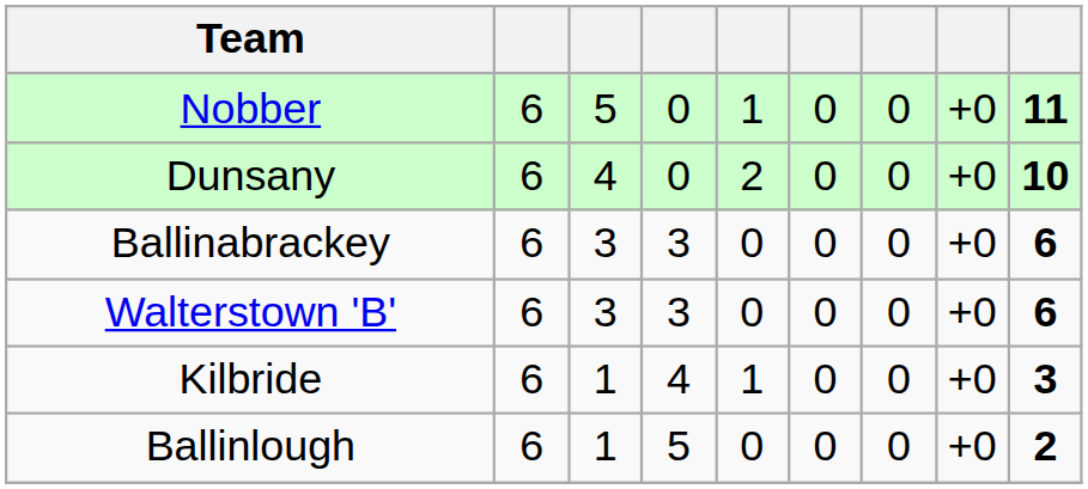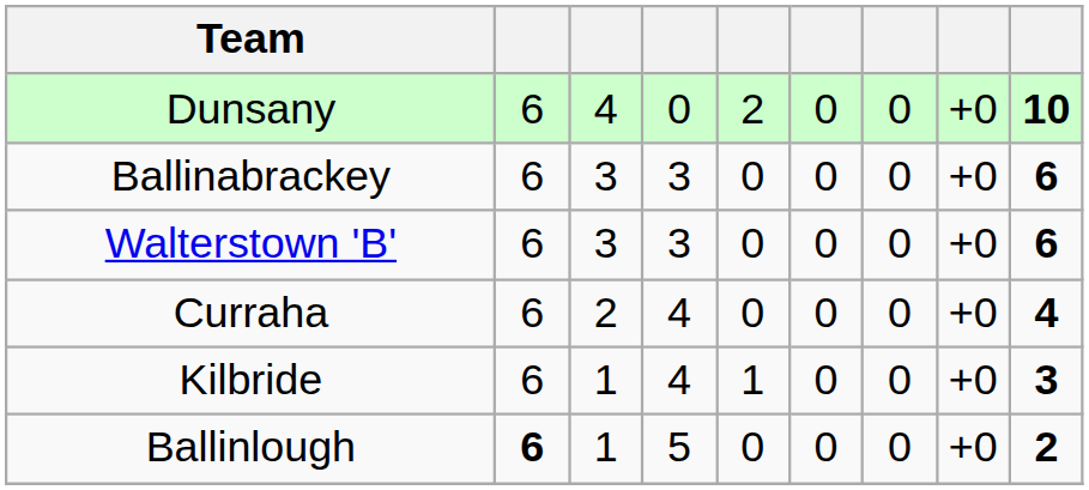 <table class="wikitable" style="text-align:center">
 <tr>
 <th width="175">Team</th>
 <th width="20"></th>
 <th width="20"></th>
 <th width="20"></th>
 <th width="20"></th>
 <th width="20"></th>
 <th width="20"></th>
 <th width="20"></th>
 <th width="20"></th>
-</tr>
-<tr style="background:#cfc;">
-<td><a href='#'>Nobber</a></td>
-<td>6</td>
-<td>5</td>
-<td>0</td>
-<td>1</td>
-<td>0</td>
-<td>0</td>
-<td>+0</td>
-<td><strong>11</strong></td>
 </tr>
 <tr style="background:#cfc;">
 <td>Dunsany</td>
 <td>6</td>
 <td>4</td>
 <td>0</td>
 <td>2</td>
 <td>0</td>
 <td>0</td>
 <td>+0</td>
 <td><strong>10</strong></td>
 </tr>
 <tr>
 <td>Ballinabrackey</td>
 <td>6</td>
 <td>3</td>
 <td>3</td>
 <td>0</td>
 <td>0</td>
 <td>0</td>
 <td>+0</td>
 <td><strong>6</strong></td>
 </tr>
 <tr>
 <td><a href='#'>Walterstown 'B'</a></td>
 <td>6</td>
 <td>3</td>
 <td>3</td>
 <td>0</td>
 <td>0</td>
 <td>0</td>
 <td>+0</td>
 <td><strong>6</strong></td>
 </tr>
 <tr>
+<td>Curraha</td>
+<td>6</td>
+<td>2</td>
+<td>4</td>
+<td>0</td>
+<td>0</td>
+<td>0</td>
+<td>+0</td>
+<td><strong>4</strong></td>
+</tr>
+<tr>
 <td>Kilbride</td>
 <td>6</td>
 <td>1</td>
 <td>4</td>
 <td>1</td>
 <td>0</td>
 <td>0</td>
 <td>+0</td>
 <td><strong>3</strong></td>
 </tr>
 <tr>
 <td>Ballinlough</td>
-<td>6</td>
+<td><strong>6</strong></td>
 <td>1</td>
 <td>5</td>
 <td>0</td>
 <td>0</td>
 <td>0</td>
 <td>+0</td>
 <td><strong>2</strong></td>
 </tr>
 <tr>
 </tr>
 </table>
